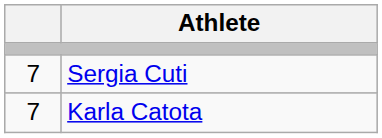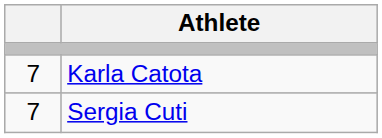 <table class="wikitable">
 <tr>
 <th width="30"></th>
 <th width="200">Athlete</th>
 </tr>
 <tr bgcolor="C0C0C0">
 <td colspan=2></td>
 </tr>
 <tr>
 <td align="center">7</td>
-<td> <a href='#'>Sergia Cuti</a></td>
+<td> <a href='#'>Karla Catota</a></td>
 </tr>
 <tr>
 <td align="center">7</td>
-<td> <a href='#'>Karla Catota</a></td>
+<td> <a href='#'>Sergia Cuti</a></td>
 </tr>
 </table>
